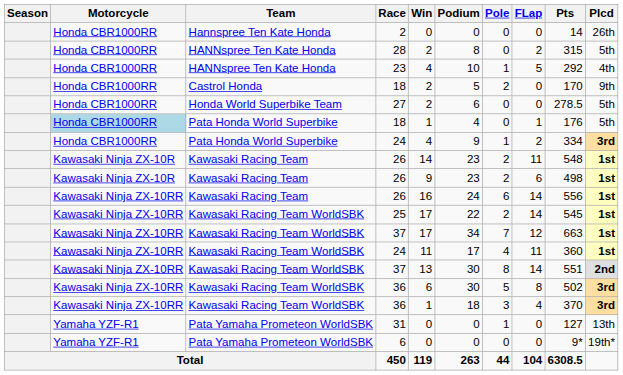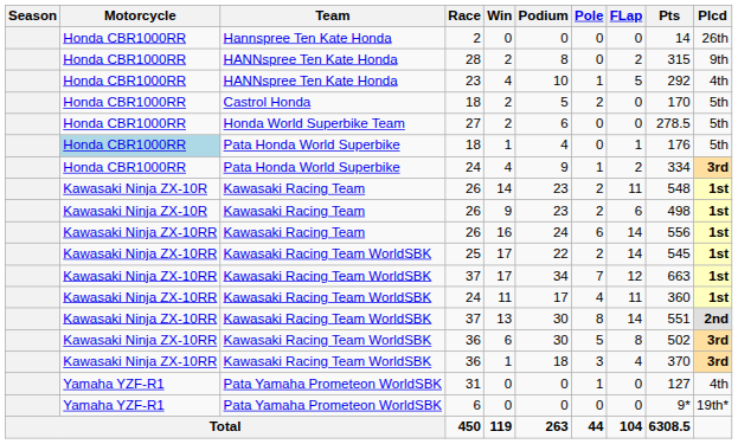 <table class="wikitable" style="text-align:right;">
 <tr>
 <th>Season</th>
 <th>Motorcycle</th>
 <th>Team</th>
 <th>Race</th>
 <th>Win</th>
 <th>Podium</th>
 <th><a href='#'>Pole</a></th>
 <th><a href='#'>FLap</a></th>
 <th>Pts</th>
 <th>Plcd</th>
 </tr>
 <tr>
 <th></th>
 <td style="text-align:left;"><a href='#'>Honda CBR1000RR</a></td>
 <td style="text-align:left;"><a href='#'>Hannspree Ten Kate Honda</a></td>
 <td>2</td>
 <td>0</td>
 <td>0</td>
 <td>0</td>
 <td>0</td>
 <td>14</td>
 <td>26th</td>
 </tr>
 <tr>
 <th></th>
 <td style="text-align:left;"><a href='#'>Honda CBR1000RR</a></td>
 <td style="text-align:left;"><a href='#'>HANNspree Ten Kate Honda</a></td>
 <td>28</td>
 <td>2</td>
 <td>8</td>
 <td>0</td>
 <td>2</td>
 <td>315</td>
-<td>5th</td>
+<td>9th</td>
 </tr>
 <tr>
 <th></th>
 <td style="text-align:left;"><a href='#'>Honda CBR1000RR</a></td>
 <td style="text-align:left;"><a href='#'>HANNspree Ten Kate Honda</a></td>
 <td>23</td>
 <td>4</td>
 <td>10</td>
 <td>1</td>
 <td>5</td>
 <td>292</td>
 <td>4th</td>
 </tr>
 <tr>
 <th></th>
 <td style="text-align:left;"><a href='#'>Honda CBR1000RR</a></td>
 <td style="text-align:left;"><a href='#'>Castrol Honda</a></td>
 <td>18</td>
 <td>2</td>
 <td>5</td>
 <td>2</td>
 <td>0</td>
 <td>170</td>
-<td>9th</td>
+<td>5th</td>
 </tr>
 <tr>
 <th></th>
 <td style="text-align:left;"><a href='#'>Honda CBR1000RR</a></td>
 <td style="text-align:left;"><a href='#'>Honda World Superbike Team</a></td>
 <td>27</td>
 <td>2</td>
 <td>6</td>
 <td>0</td>
 <td>0</td>
 <td>278.5</td>
 <td>5th</td>
 </tr>
 <tr>
 <th></th>
 <td style="background: lightblue; text-align:left;"><a href='#'>Honda CBR1000RR</a></td>
 <td style="text-align:left;"><a href='#'>Pata Honda World Superbike</a></td>
 <td>18</td>
 <td>1</td>
 <td>4</td>
 <td>0</td>
 <td>1</td>
 <td>176</td>
 <td>5th</td>
 </tr>
 <tr>
 <th></th>
 <td style="text-align:left;"><a href='#'>Honda CBR1000RR</a></td>
 <td style="text-align:left;"><a href='#'>Pata Honda World Superbike</a></td>
 <td>24</td>
 <td>4</td>
 <td>9</td>
 <td>1</td>
 <td>2</td>
 <td>334</td>
 <td style="background:#ffdf9f;"><strong>3rd</strong></td>
 </tr>
 <tr>
 <th></th>
 <td style="text-align:left;"><a href='#'>Kawasaki Ninja ZX-10R</a></td>
 <td style="text-align:left;"><a href='#'>Kawasaki Racing Team</a></td>
 <td>26</td>
 <td>14</td>
 <td>23</td>
 <td>2</td>
 <td>11</td>
 <td>548</td>
 <td style="background:#ffffbf;"><strong>1st</strong></td>
 </tr>
 <tr>
 <th></th>
 <td style="text-align:left;"><a href='#'>Kawasaki Ninja ZX-10R</a></td>
 <td style="text-align:left;"><a href='#'>Kawasaki Racing Team</a></td>
 <td>26</td>
 <td>9</td>
 <td>23</td>
 <td>2</td>
 <td>6</td>
 <td>498</td>
 <td style="background:#ffffbf;"><strong>1st</strong></td>
 </tr>
 <tr>
 <th></th>
 <td><a href='#'>Kawasaki Ninja ZX-10RR</a></td>
 <td style="text-align:left;"><a href='#'>Kawasaki Racing Team</a></td>
 <td>26</td>
 <td>16</td>
 <td>24</td>
 <td>6</td>
 <td>14</td>
 <td>556</td>
 <td style="background:#ffffbf;"><strong>1st</strong></td>
 </tr>
 <tr>
 <th></th>
 <td><a href='#'>Kawasaki Ninja ZX-10RR</a></td>
 <td style="text-align:left;"><a href='#'>Kawasaki Racing Team WorldSBK</a></td>
 <td>25</td>
 <td>17</td>
 <td>22</td>
 <td>2</td>
 <td>14</td>
 <td>545</td>
 <td style="background:#ffffbf;"><strong>1st</strong></td>
 </tr>
 <tr>
 <th></th>
 <td><a href='#'>Kawasaki Ninja ZX-10RR</a></td>
 <td style="text-align:left;"><a href='#'>Kawasaki Racing Team WorldSBK</a></td>
 <td>37</td>
 <td>17</td>
 <td>34</td>
 <td>7</td>
 <td>12</td>
 <td>663</td>
 <td style="background:#ffffbf;"><strong>1st</strong></td>
 </tr>
 <tr>
 <th></th>
 <td><a href='#'>Kawasaki Ninja ZX-10RR</a></td>
 <td style="text-align:left;"><a href='#'>Kawasaki Racing Team WorldSBK</a></td>
 <td>24</td>
 <td>11</td>
 <td>17</td>
 <td>4</td>
 <td>11</td>
 <td>360</td>
 <td style="background:#ffffbf;"><strong>1st</strong></td>
 </tr>
 <tr>
 <th></th>
 <td><a href='#'>Kawasaki Ninja ZX-10RR</a></td>
 <td style="text-align:left;"><a href='#'>Kawasaki Racing Team WorldSBK</a></td>
 <td>37</td>
 <td>13</td>
 <td>30</td>
 <td>8</td>
 <td>14</td>
 <td>551</td>
 <td style="background:#dfdfdf;"><strong>2nd</strong></td>
 </tr>
 <tr>
 <th></th>
 <td><a href='#'>Kawasaki Ninja ZX-10RR</a></td>
 <td style="text-align:left;"><a href='#'>Kawasaki Racing Team WorldSBK</a></td>
 <td>36</td>
 <td>6</td>
 <td>30</td>
 <td>5</td>
 <td>8</td>
 <td>502</td>
 <td style="background:#ffdf9f;"><strong>3rd</strong></td>
 </tr>
 <tr>
 <th></th>
 <td><a href='#'>Kawasaki Ninja ZX-10RR</a></td>
 <td style="text-align:left;"><a href='#'>Kawasaki Racing Team WorldSBK</a></td>
 <td>36</td>
 <td>1</td>
 <td>18</td>
 <td>3</td>
 <td>4</td>
 <td>370</td>
 <td style="background:#ffdf9f;"><strong>3rd</strong></td>
 </tr>
 <tr>
 <th></th>
 <td style="text-align:left;"><a href='#'>Yamaha YZF-R1</a></td>
 <td style="text-align:left;"><a href='#'>Pata Yamaha Prometeon WorldSBK</a></td>
 <td>31</td>
 <td>0</td>
 <td>0</td>
 <td>1</td>
 <td>0</td>
 <td>127</td>
-<td>13th</td>
+<td>4th</td>
 </tr>
 <tr>
 <th></th>
 <td style="text-align:left;"><a href='#'>Yamaha YZF-R1</a></td>
 <td style="text-align:left;"><a href='#'>Pata Yamaha Prometeon WorldSBK</a></td>
 <td>6</td>
 <td>0</td>
 <td>0</td>
 <td>0</td>
 <td>0</td>
 <td>9*</td>
 <td>19th*</td>
 </tr>
 <tr>
 <th colspan="3">Total</th>
 <td><strong>450</strong></td>
 <td><strong>119</strong></td>
 <td><strong>263</strong></td>
 <td><strong>44</strong></td>
 <td><strong>104</strong></td>
 <td><strong>6308.5</strong></td>
 <td></td>
 </tr>
 </table>
